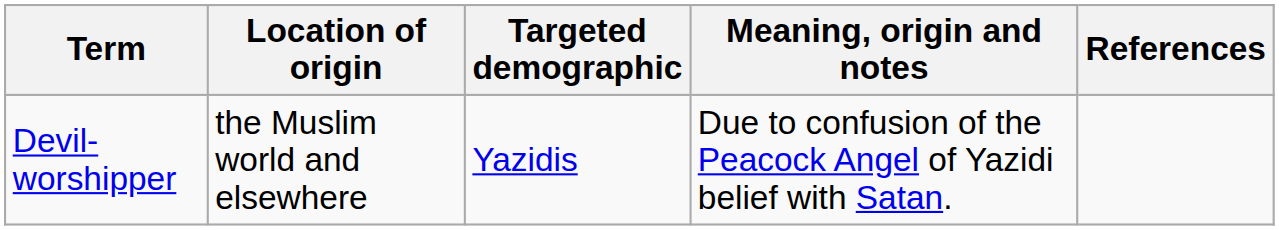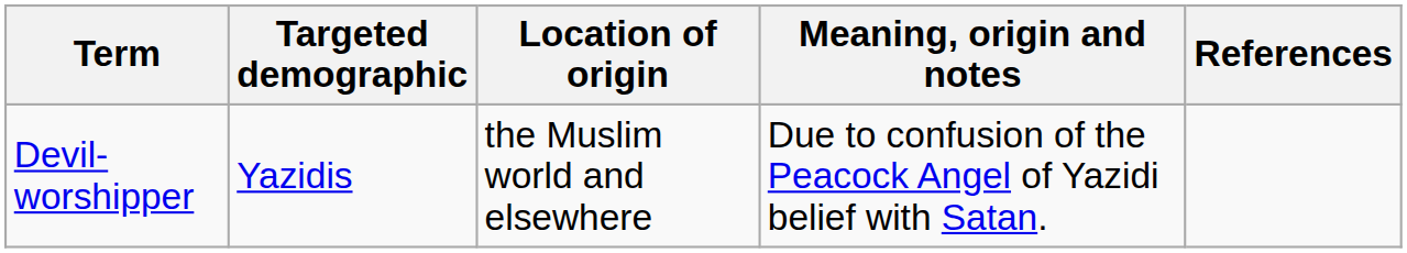 <table class="wikitable">
 <tr>
 <th>Term</th>
+<th>Targeted<br>demographic</th>
 <th>Location of<br>origin</th>
-<th>Targeted<br>demographic</th>
 <th>Meaning, origin and notes</th>
 <th>References</th>
 </tr>
 <tr>
 <td><a href='#'>Devil-worshipper</a></td>
+<td><a href='#'>Yazidis</a></td>
 <td>the Muslim world and elsewhere</td>
-<td><a href='#'>Yazidis</a></td>
 <td>Due to confusion of the <a href='#'>Peacock Angel</a> of Yazidi belief with <a href='#'>Satan</a>.</td>
 <td></td>
 </tr>
 </table>
